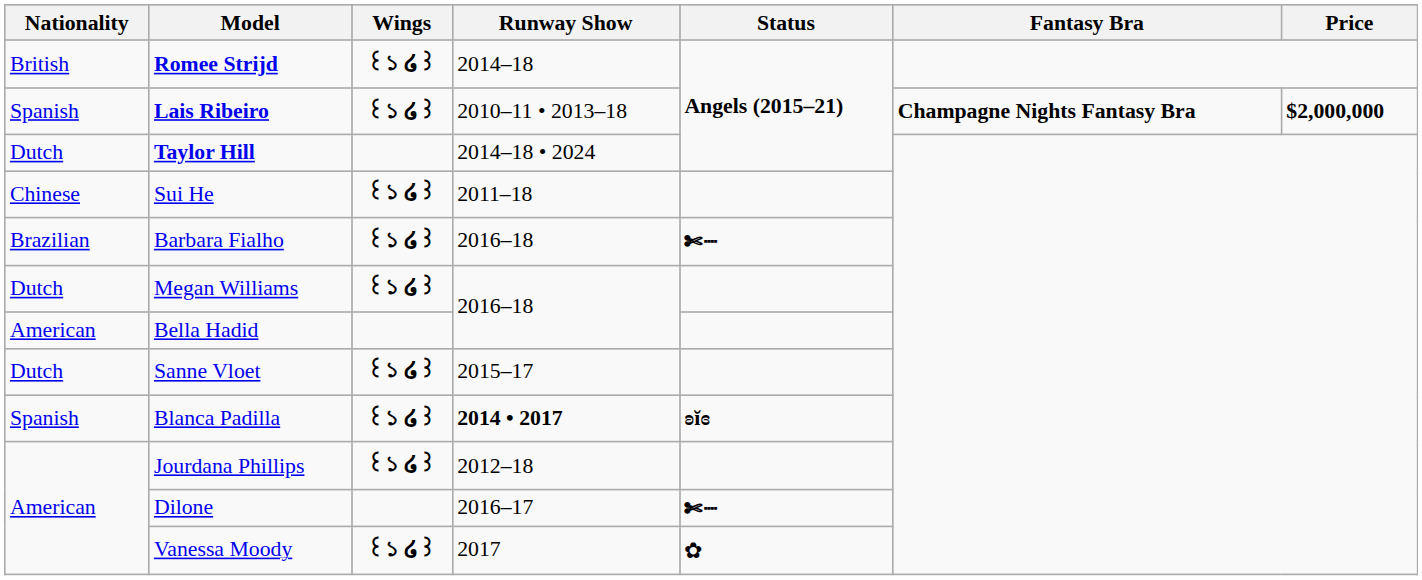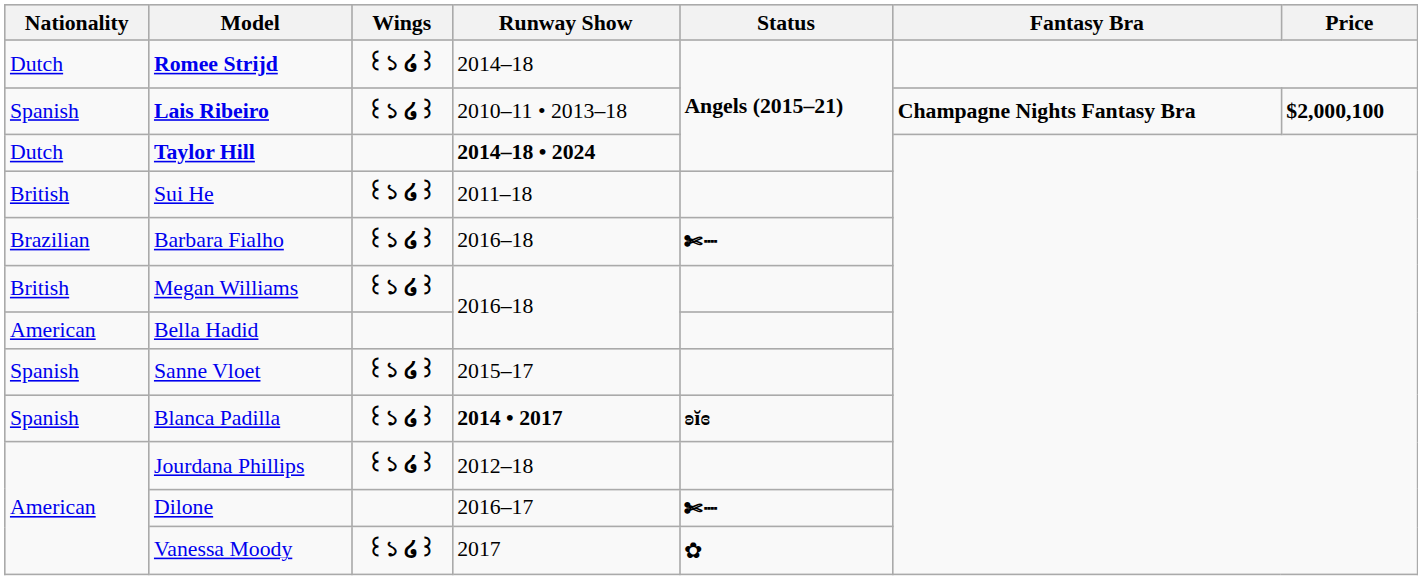 <table class="sortable wikitable"  style="font-size:85%; width:100%;">
 <tr>
 <th>Nationality</th>
 <th>Model</th>
 <th>Wings</th>
 <th>Runway Show</th>
 <th>Status</th>
 <th>Fantasy Bra</th>
 <th>Price</th>
 </tr>
 <tr>
-<td> <a href='#'>British</a></td>
+<td> <a href='#'>Dutch</a></td>
 <td><strong><a href='#'>Romee Strijd</a></strong></td>
 <td align="center"><strong>꒰১ ໒꒱</strong></td>
 <td>2014–18</td>
 <td rowspan="3"><strong> Angels (2015–21)</strong></td>
 <td colspan="2"></td>
 </tr>
 <tr>
 <td> <a href='#'>Spanish</a></td>
 <td><strong><a href='#'>Lais Ribeiro</a></strong></td>
 <td align="center"><strong>꒰১ ໒꒱</strong></td>
 <td>2010–11 • 2013–18</td>
 <td><strong>Champagne Nights Fantasy Bra</strong></td>
-<td><strong>$2,000,000</strong></td>
+<td><strong>$2,000,100</strong></td>
 </tr>
 <tr>
 <td> <a href='#'>Dutch</a></td>
 <td><a href='#'><strong>Taylor Hill</strong></a></td>
 <td></td>
-<td>2014–18 • 2024</td>
+<td><strong>2014–18 • 2024</strong></td>
 <td colspan="2" rowspan="10"></td>
 </tr>
 <tr>
-<td> <a href='#'>Chinese</a></td>
+<td> <a href='#'>British</a></td>
 <td><a href='#'>Sui He</a></td>
 <td align="center"><strong>꒰১ ໒꒱</strong></td>
 <td>2011–18</td>
 <td></td>
 </tr>
 <tr>
 <td> <a href='#'>Brazilian</a></td>
 <td><a href='#'>Barbara Fialho</a></td>
 <td align="center"><strong>꒰১ ໒꒱</strong></td>
 <td>2016–18</td>
 <td><strong>✄┈</strong></td>
 </tr>
 <tr>
-<td> <a href='#'>Dutch</a></td>
+<td> <a href='#'>British</a></td>
 <td><a href='#'>Megan Williams</a></td>
 <td align="center"><strong>꒰১ ໒꒱</strong></td>
 <td rowspan="2">2016–18</td>
 <td></td>
 </tr>
 <tr>
 <td> <a href='#'>American</a></td>
 <td><a href='#'>Bella Hadid</a></td>
 <td></td>
 <td></td>
 </tr>
 <tr>
-<td> <a href='#'>Dutch</a></td>
+<td> <a href='#'>Spanish</a></td>
 <td><a href='#'>Sanne Vloet</a></td>
 <td align="center"><strong>꒰১ ໒꒱</strong></td>
 <td>2015–17</td>
 <td></td>
 </tr>
 <tr>
 <td> <a href='#'>Spanish</a></td>
 <td><a href='#'>Blanca Padilla</a></td>
 <td align="center"><strong>꒰১ ໒꒱</strong></td>
 <td><strong>2014 • 2017</strong></td>
 <td><strong>ʚĭɞ</strong></td>
 </tr>
 <tr>
 <td rowspan="3"> <a href='#'>American</a></td>
 <td><a href='#'>Jourdana Phillips</a></td>
 <td align="center"><strong>꒰১ ໒꒱</strong></td>
 <td>2012–18</td>
 <td></td>
 </tr>
 <tr>
 <td><a href='#'>Dilone</a></td>
 <td></td>
 <td>2016–17</td>
 <td><strong>✄┈</strong></td>
 </tr>
 <tr>
 <td><a href='#'>Vanessa Moody</a></td>
 <td align="center"><strong>꒰১ ໒꒱</strong></td>
 <td>2017</td>
 <td>✿</td>
 </tr>
 </table>
